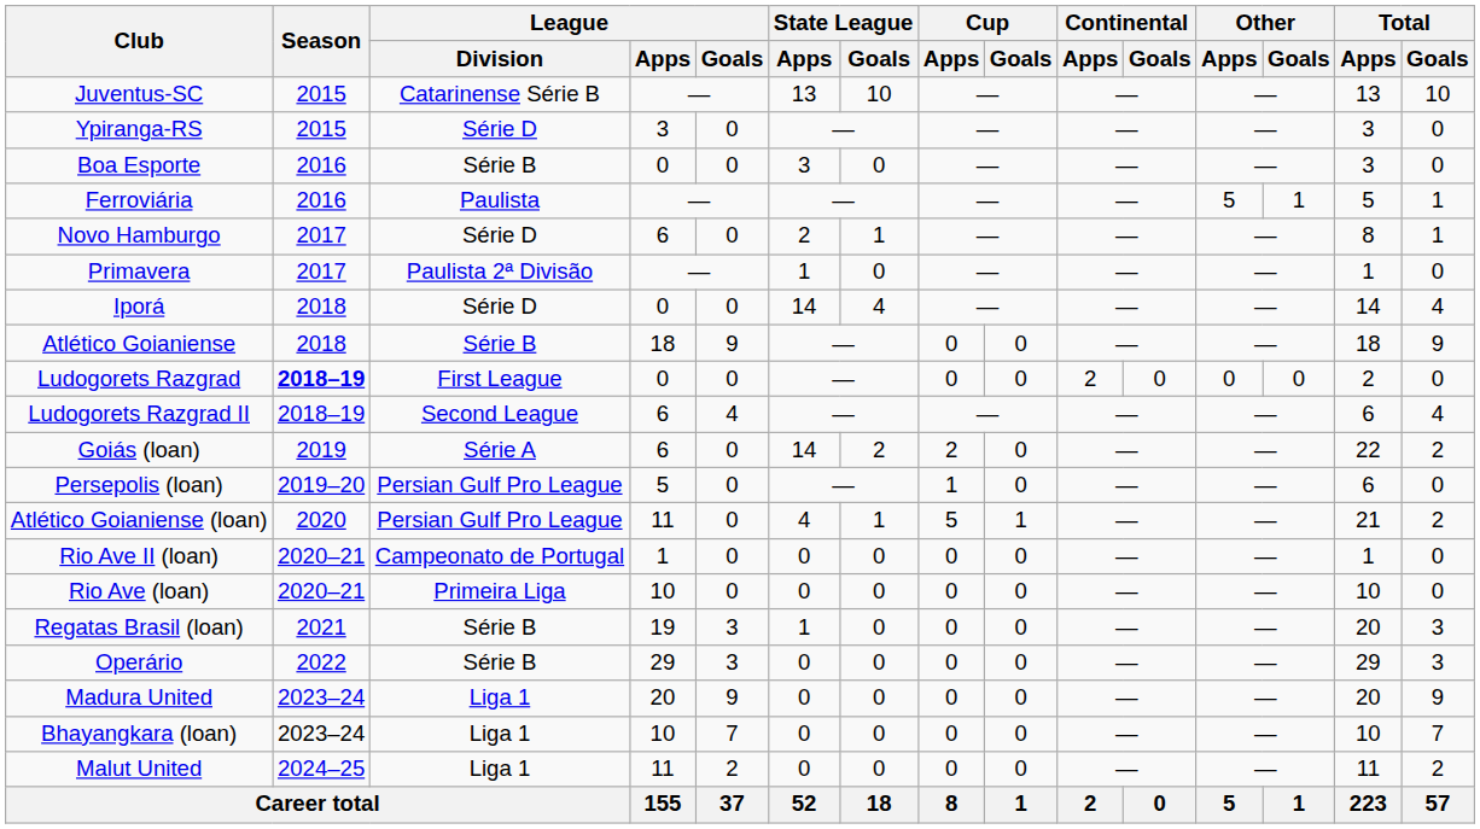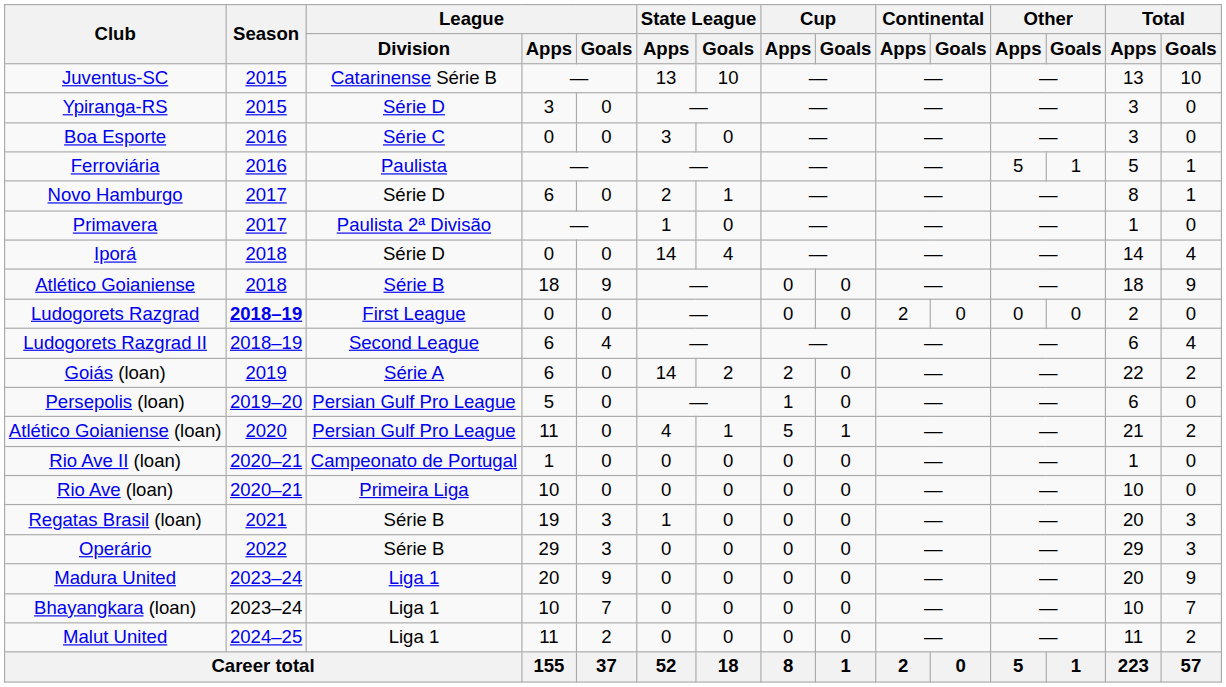 <table class="wikitable" style="text-align: center;">
 <tr>
 <th rowspan="2">Club</th>
 <th rowspan="2">Season</th>
 <th colspan="3">League</th>
 <th colspan="2">State League</th>
 <th colspan="2">Cup</th>
 <th colspan="2">Continental</th>
 <th colspan="2">Other</th>
 <th colspan="2">Total</th>
 </tr>
 <tr>
 <th>Division</th>
 <th>Apps</th>
 <th>Goals</th>
 <th>Apps</th>
 <th>Goals</th>
 <th>Apps</th>
 <th>Goals</th>
 <th>Apps</th>
 <th>Goals</th>
 <th>Apps</th>
 <th>Goals</th>
 <th>Apps</th>
 <th>Goals</th>
 </tr>
 <tr>
 <td valign="center"><a href='#'>Juventus-SC</a></td>
 <td><a href='#'>2015</a></td>
 <td><a href='#'>Catarinense</a> Série B</td>
 <td colspan="2">—</td>
 <td>13</td>
 <td>10</td>
 <td colspan="2">—</td>
 <td colspan="2">—</td>
 <td colspan="2">—</td>
 <td>13</td>
 <td>10</td>
 </tr>
 <tr>
 <td valign="center"><a href='#'>Ypiranga-RS</a></td>
 <td><a href='#'>2015</a></td>
 <td><a href='#'>Série D</a></td>
 <td>3</td>
 <td>0</td>
 <td colspan="2">—</td>
 <td colspan="2">—</td>
 <td colspan="2">—</td>
 <td colspan="2">—</td>
 <td>3</td>
 <td>0</td>
 </tr>
 <tr>
 <td valign="center"><a href='#'>Boa Esporte</a></td>
 <td><a href='#'>2016</a></td>
-<td>Série B</td>
+<td><a href='#'>Série C</a></td>
 <td>0</td>
 <td>0</td>
 <td>3</td>
 <td>0</td>
 <td colspan="2">—</td>
 <td colspan="2">—</td>
 <td colspan="2">—</td>
 <td>3</td>
 <td>0</td>
 </tr>
 <tr>
 <td valign="center"><a href='#'>Ferroviária</a></td>
 <td><a href='#'>2016</a></td>
 <td><a href='#'>Paulista</a></td>
 <td colspan="2">—</td>
 <td colspan="2">—</td>
 <td colspan="2">—</td>
 <td colspan="2">—</td>
 <td>5</td>
 <td>1</td>
 <td>5</td>
 <td>1</td>
 </tr>
 <tr>
 <td valign="center"><a href='#'>Novo Hamburgo</a></td>
 <td><a href='#'>2017</a></td>
 <td>Série D</td>
 <td>6</td>
 <td>0</td>
 <td>2</td>
 <td>1</td>
 <td colspan="2">—</td>
 <td colspan="2">—</td>
 <td colspan="2">—</td>
 <td>8</td>
 <td>1</td>
 </tr>
 <tr>
 <td valign="center"><a href='#'>Primavera</a></td>
 <td><a href='#'>2017</a></td>
 <td><a href='#'>Paulista 2ª Divisão</a></td>
 <td colspan="2">—</td>
 <td>1</td>
 <td>0</td>
 <td colspan="2">—</td>
 <td colspan="2">—</td>
 <td colspan="2">—</td>
 <td>1</td>
 <td>0</td>
 </tr>
 <tr>
 <td valign="center"><a href='#'>Iporá</a></td>
 <td><a href='#'>2018</a></td>
 <td>Série D</td>
 <td>0</td>
 <td>0</td>
 <td>14</td>
 <td>4</td>
 <td colspan="2">—</td>
 <td colspan="2">—</td>
 <td colspan="2">—</td>
 <td>14</td>
 <td>4</td>
 </tr>
 <tr>
 <td valign="center"><a href='#'>Atlético Goianiense</a></td>
 <td><a href='#'>2018</a></td>
 <td><a href='#'>Série B</a></td>
 <td>18</td>
 <td>9</td>
 <td colspan="2">—</td>
 <td>0</td>
 <td>0</td>
 <td colspan="2">—</td>
 <td colspan="2">—</td>
 <td>18</td>
 <td>9</td>
 </tr>
 <tr>
 <td valign="center"><a href='#'>Ludogorets Razgrad</a></td>
 <td><strong><a href='#'>2018–19</a></strong></td>
 <td><a href='#'>First League</a></td>
 <td>0</td>
 <td>0</td>
 <td colspan="2">—</td>
 <td>0</td>
 <td>0</td>
 <td>2</td>
 <td>0</td>
 <td>0</td>
 <td>0</td>
 <td>2</td>
 <td>0</td>
 </tr>
 <tr>
 <td valign="center"><a href='#'>Ludogorets Razgrad II</a></td>
 <td><a href='#'>2018–19</a></td>
 <td><a href='#'>Second League</a></td>
 <td>6</td>
 <td>4</td>
 <td colspan="2">—</td>
 <td colspan="2">—</td>
 <td colspan="2">—</td>
 <td colspan="2">—</td>
 <td>6</td>
 <td>4</td>
 </tr>
 <tr>
 <td valign="center"><a href='#'>Goiás</a> (loan)</td>
 <td><a href='#'>2019</a></td>
 <td><a href='#'>Série A</a></td>
 <td>6</td>
 <td>0</td>
 <td>14</td>
 <td>2</td>
 <td>2</td>
 <td>0</td>
 <td colspan="2">—</td>
 <td colspan="2">—</td>
 <td>22</td>
 <td>2</td>
 </tr>
 <tr>
 <td valign="center"><a href='#'>Persepolis</a> (loan)</td>
 <td><a href='#'>2019–20</a></td>
 <td><a href='#'>Persian Gulf Pro League</a></td>
 <td>5</td>
 <td>0</td>
 <td colspan="2">—</td>
 <td>1</td>
 <td>0</td>
 <td colspan="2">—</td>
 <td colspan="2">—</td>
 <td>6</td>
 <td>0</td>
 </tr>
 <tr>
 <td valign="center"><a href='#'>Atlético Goianiense</a> (loan)</td>
 <td><a href='#'>2020</a></td>
 <td><a href='#'>Persian Gulf Pro League</a></td>
 <td>11</td>
 <td>0</td>
 <td>4</td>
 <td>1</td>
 <td>5</td>
 <td>1</td>
 <td colspan="2">—</td>
 <td colspan="2">—</td>
 <td>21</td>
 <td>2</td>
 </tr>
 <tr>
 <td valign="center"><a href='#'>Rio Ave II</a> (loan)</td>
 <td><a href='#'>2020–21</a></td>
 <td><a href='#'>Campeonato de Portugal</a></td>
 <td>1</td>
 <td>0</td>
 <td>0</td>
 <td>0</td>
 <td>0</td>
 <td>0</td>
 <td colspan="2">—</td>
 <td colspan="2">—</td>
 <td>1</td>
 <td>0</td>
 </tr>
 <tr>
 <td valign="center"><a href='#'>Rio Ave</a> (loan)</td>
 <td><a href='#'>2020–21</a></td>
 <td><a href='#'>Primeira Liga</a></td>
 <td>10</td>
 <td>0</td>
 <td>0</td>
 <td>0</td>
 <td>0</td>
 <td>0</td>
 <td colspan="2">—</td>
 <td colspan="2">—</td>
 <td>10</td>
 <td>0</td>
 </tr>
 <tr>
 <td valign="center"><a href='#'>Regatas Brasil</a> (loan)</td>
 <td><a href='#'>2021</a></td>
 <td>Série B</td>
 <td>19</td>
 <td>3</td>
 <td>1</td>
 <td>0</td>
 <td>0</td>
 <td>0</td>
 <td colspan="2">—</td>
 <td colspan="2">—</td>
 <td>20</td>
 <td>3</td>
 </tr>
 <tr>
 <td valign="center"><a href='#'>Operário</a></td>
 <td><a href='#'>2022</a></td>
 <td>Série B</td>
 <td>29</td>
 <td>3</td>
 <td>0</td>
 <td>0</td>
 <td>0</td>
 <td>0</td>
 <td colspan="2">—</td>
 <td colspan="2">—</td>
 <td>29</td>
 <td>3</td>
 </tr>
 <tr>
 <td valign="center"><a href='#'>Madura United</a></td>
 <td><a href='#'>2023–24</a></td>
 <td><a href='#'>Liga 1</a></td>
 <td>20</td>
 <td>9</td>
 <td>0</td>
 <td>0</td>
 <td>0</td>
 <td>0</td>
 <td colspan="2">—</td>
 <td colspan="2">—</td>
 <td>20</td>
 <td>9</td>
 </tr>
 <tr>
 <td><a href='#'>Bhayangkara</a> (loan)</td>
 <td>2023–24</td>
 <td>Liga 1</td>
 <td>10</td>
 <td>7</td>
 <td>0</td>
 <td>0</td>
 <td>0</td>
 <td>0</td>
 <td colspan="2">—</td>
 <td colspan="2">—</td>
 <td>10</td>
 <td>7</td>
 </tr>
 <tr>
 <td><a href='#'>Malut United</a></td>
 <td><a href='#'>2024–25</a></td>
 <td>Liga 1</td>
 <td>11</td>
 <td>2</td>
 <td>0</td>
 <td>0</td>
 <td>0</td>
 <td>0</td>
 <td colspan="2">—</td>
 <td colspan="2">—</td>
 <td>11</td>
 <td>2</td>
 </tr>
 <tr>
 <th colspan="3">Career total</th>
 <th>155</th>
 <th>37</th>
 <th>52</th>
 <th>18</th>
 <th>8</th>
 <th>1</th>
 <th>2</th>
 <th>0</th>
 <th>5</th>
 <th>1</th>
 <th>223</th>
 <th>57</th>
 </tr>
 </table>
